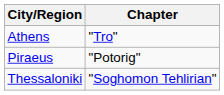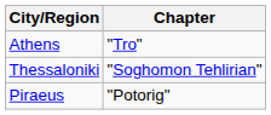 <table class="wikitable">
 <tr>
 <th>City/Region</th>
 <th>Chapter</th>
 </tr>
 <tr>
 <td><a href='#'>Athens</a></td>
 <td>"<a href='#'>Tro</a>"</td>
 </tr>
 <tr>
+<td><a href='#'>Thessaloniki</a></td>
+<td>"<a href='#'>Soghomon Tehlirian</a>"</td>
+</tr>
+<tr>
 <td><a href='#'>Piraeus</a></td>
 <td>"Potorig"</td>
 </tr>
-<tr>
-<td><a href='#'>Thessaloniki</a></td>
-<td>"<a href='#'>Soghomon Tehlirian</a>"</td>
-</tr>
 </table>
